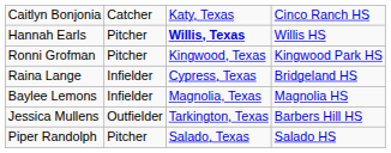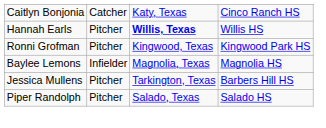 <table class="wikitable">
 <tr>
 <td>Caitlyn Bonjonia</td>
 <td>Catcher</td>
 <td><a href='#'>Katy, Texas</a></td>
 <td><a href='#'>Cinco Ranch HS</a></td>
 </tr>
 <tr>
 <td>Hannah Earls</td>
 <td>Pitcher</td>
 <td><strong><a href='#'>Willis, Texas</a></strong></td>
 <td><a href='#'>Willis HS</a></td>
 </tr>
 <tr>
 <td>Ronni Grofman</td>
 <td>Pitcher</td>
 <td><a href='#'>Kingwood, Texas</a></td>
 <td><a href='#'>Kingwood Park HS</a></td>
 </tr>
 <tr>
-<td>Raina Lange</td>
-<td>Infielder</td>
-<td><a href='#'>Cypress, Texas</a></td>
-<td><a href='#'>Bridgeland HS</a></td>
-</tr>
-<tr>
 <td>Baylee Lemons</td>
 <td>Infielder</td>
 <td><a href='#'>Magnolia, Texas</a></td>
 <td><a href='#'>Magnolia HS</a></td>
 </tr>
 <tr>
 <td>Jessica Mullens</td>
-<td>Outfielder</td>
+<td>Pitcher</td>
 <td><a href='#'>Tarkington, Texas</a></td>
 <td><a href='#'>Barbers Hill HS</a></td>
 </tr>
 <tr>
 <td>Piper Randolph</td>
 <td>Pitcher</td>
 <td><a href='#'>Salado, Texas</a></td>
 <td><a href='#'>Salado HS</a></td>
 </tr>
 </table>
